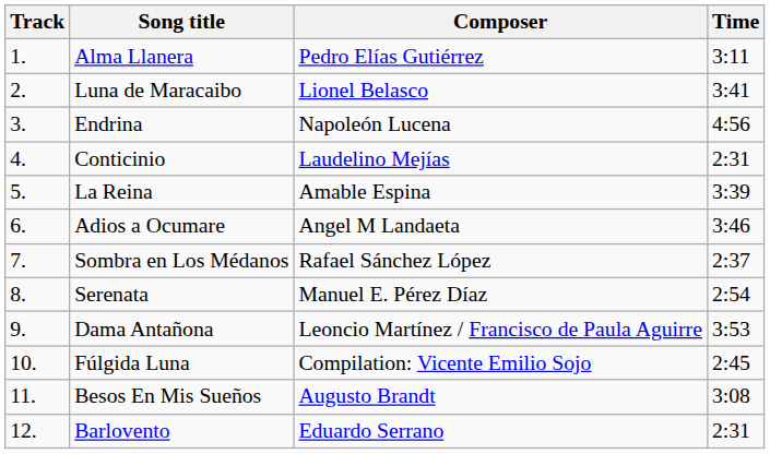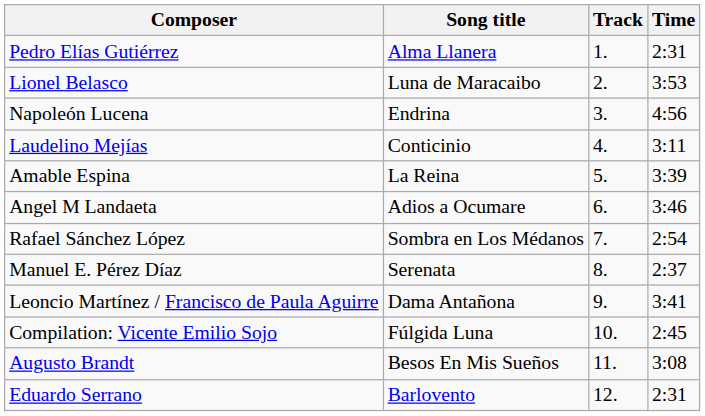 <table class="wikitable">
 <tr>
+<th>Composer</th>
+<th>Song title</th>
 <th>Track</th>
-<th>Song title</th>
-<th>Composer</th>
 <th>Time</th>
 </tr>
 <tr>
+<td><a href='#'>Pedro Elías Gutiérrez</a></td>
+<td><a href='#'>Alma Llanera</a></td>
 <td>1.</td>
-<td><a href='#'>Alma Llanera</a></td>
-<td><a href='#'>Pedro Elías Gutiérrez</a></td>
+<td>2:31</td>
+</tr>
+<tr>
+<td><a href='#'>Lionel Belasco</a></td>
+<td>Luna de Maracaibo</td>
+<td>2.</td>
+<td>3:53</td>
+</tr>
+<tr>
+<td>Napoleón Lucena</td>
+<td>Endrina</td>
+<td>3.</td>
+<td>4:56</td>
+</tr>
+<tr>
+<td><a href='#'>Laudelino Mejías</a></td>
+<td>Conticinio</td>
+<td>4.</td>
 <td>3:11</td>
 </tr>
 <tr>
-<td>2.</td>
-<td>Luna de Maracaibo</td>
-<td><a href='#'>Lionel Belasco</a></td>
+<td>Amable Espina</td>
+<td>La Reina</td>
+<td>5.</td>
+<td>3:39</td>
+</tr>
+<tr>
+<td>Angel M Landaeta</td>
+<td>Adios a Ocumare</td>
+<td>6.</td>
+<td>3:46</td>
+</tr>
+<tr>
+<td>Rafael Sánchez López</td>
+<td>Sombra en Los Médanos</td>
+<td>7.</td>
+<td>2:54</td>
+</tr>
+<tr>
+<td>Manuel E. Pérez Díaz</td>
+<td>Serenata</td>
+<td>8.</td>
+<td>2:37</td>
+</tr>
+<tr>
+<td>Leoncio Martínez / <a href='#'>Francisco de Paula Aguirre</a></td>
+<td>Dama Antañona</td>
+<td>9.</td>
 <td>3:41</td>
 </tr>
 <tr>
-<td>3.</td>
-<td>Endrina</td>
-<td>Napoleón Lucena</td>
-<td>4:56</td>
-</tr>
-<tr>
-<td>4.</td>
-<td>Conticinio</td>
-<td><a href='#'>Laudelino Mejías</a></td>
-<td>2:31</td>
-</tr>
-<tr>
-<td>5.</td>
-<td>La Reina</td>
-<td>Amable Espina</td>
-<td>3:39</td>
-</tr>
-<tr>
-<td>6.</td>
-<td>Adios a Ocumare</td>
-<td>Angel M Landaeta</td>
-<td>3:46</td>
-</tr>
-<tr>
-<td>7.</td>
-<td>Sombra en Los Médanos</td>
-<td>Rafael Sánchez López</td>
-<td>2:37</td>
-</tr>
-<tr>
-<td>8.</td>
-<td>Serenata</td>
-<td>Manuel E. Pérez Díaz</td>
-<td>2:54</td>
-</tr>
-<tr>
-<td>9.</td>
-<td>Dama Antañona</td>
-<td>Leoncio Martínez / <a href='#'>Francisco de Paula Aguirre</a></td>
-<td>3:53</td>
-</tr>
-<tr>
+<td>Compilation: <a href='#'>Vicente Emilio Sojo</a></td>
+<td>Fúlgida Luna</td>
 <td>10.</td>
-<td>Fúlgida Luna</td>
-<td>Compilation: <a href='#'>Vicente Emilio Sojo</a></td>
 <td>2:45</td>
 </tr>
 <tr>
+<td><a href='#'>Augusto Brandt</a></td>
+<td>Besos En Mis Sueños</td>
 <td>11.</td>
-<td>Besos En Mis Sueños</td>
-<td><a href='#'>Augusto Brandt</a></td>
 <td>3:08</td>
 </tr>
 <tr>
+<td><a href='#'>Eduardo Serrano</a></td>
+<td><a href='#'>Barlovento</a></td>
 <td>12.</td>
-<td><a href='#'>Barlovento</a></td>
-<td><a href='#'>Eduardo Serrano</a></td>
 <td>2:31</td>
 </tr>
 </table>
